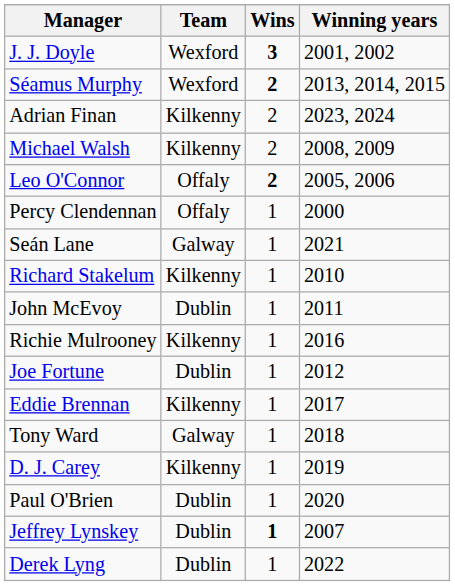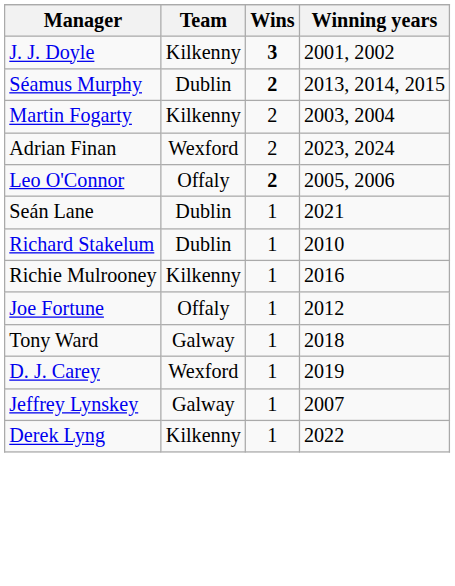 <table class="wikitable">
 <tr>
 </tr>
 <tr>
 <th>Manager</th>
 <th>Team</th>
 <th>Wins</th>
 <th>Winning years</th>
 </tr>
 <tr>
 <td> <a href='#'>J. J. Doyle</a></td>
-<td style="text-align:center">Wexford</td>
+<td style="text-align:center">Kilkenny</td>
 <td style="text-align:center;"><strong>3</strong></td>
 <td>2001, 2002</td>
 </tr>
 <tr>
 <td> <a href='#'>Séamus Murphy</a></td>
-<td style="text-align:center">Wexford</td>
+<td style="text-align:center">Dublin</td>
 <td style="text-align:center;"><strong>2</strong></td>
 <td>2013, 2014, 2015</td>
 </tr>
 <tr>
-<td> Adrian Finan</td>
+<td> <a href='#'>Martin Fogarty</a></td>
 <td style="text-align:center">Kilkenny</td>
 <td style="text-align:center;">2</td>
-<td>2023, 2024</td>
+<td>2003, 2004</td>
 </tr>
 <tr>
-<td> <a href='#'>Michael Walsh</a></td>
-<td style="text-align:center">Kilkenny</td>
+<td> Adrian Finan</td>
+<td style="text-align:center">Wexford</td>
 <td style="text-align:center;">2</td>
-<td>2008, 2009</td>
+<td>2023, 2024</td>
 </tr>
 <tr>
 <td> <a href='#'>Leo O'Connor</a></td>
 <td style="text-align:center">Offaly</td>
 <td style="text-align:center;"><strong>2</strong></td>
 <td>2005, 2006</td>
 </tr>
 <tr>
-<td> Percy Clendennan</td>
-<td style="text-align:center">Offaly</td>
-<td style="text-align:center;">1</td>
-<td>2000</td>
-</tr>
-<tr>
 <td> Seán Lane</td>
-<td style="text-align:center">Galway</td>
+<td style="text-align:center">Dublin</td>
 <td style="text-align:center;">1</td>
 <td>2021</td>
 </tr>
 <tr>
 <td> <a href='#'>Richard Stakelum</a></td>
-<td style="text-align:center">Kilkenny</td>
+<td style="text-align:center">Dublin</td>
 <td style="text-align:center;">1</td>
 <td>2010</td>
-</tr>
-<tr>
-<td> John McEvoy</td>
-<td style="text-align:center">Dublin</td>
-<td style="text-align:center;">1</td>
-<td>2011</td>
 </tr>
 <tr>
 <td> Richie Mulrooney</td>
 <td style="text-align:center">Kilkenny</td>
 <td style="text-align:center;">1</td>
 <td>2016</td>
 </tr>
 <tr>
 <td> <a href='#'>Joe Fortune</a></td>
-<td style="text-align:center">Dublin</td>
+<td style="text-align:center">Offaly</td>
 <td style="text-align:center;">1</td>
 <td>2012</td>
-</tr>
-<tr>
-<td> <a href='#'>Eddie Brennan</a></td>
-<td style="text-align:center">Kilkenny</td>
-<td style="text-align:center;">1</td>
-<td>2017</td>
 </tr>
 <tr>
 <td> Tony Ward</td>
 <td style="text-align:center">Galway</td>
 <td style="text-align:center;">1</td>
 <td>2018</td>
 </tr>
 <tr>
 <td> <a href='#'>D. J. Carey</a></td>
-<td style="text-align:center">Kilkenny</td>
+<td style="text-align:center">Wexford</td>
 <td style="text-align:center;">1</td>
 <td>2019</td>
 </tr>
 <tr>
-<td> Paul O'Brien</td>
-<td style="text-align:center">Dublin</td>
+<td> <a href='#'>Jeffrey Lynskey</a></td>
+<td style="text-align:center">Galway</td>
 <td style="text-align:center;">1</td>
-<td>2020</td>
-</tr>
-<tr>
-<td> <a href='#'>Jeffrey Lynskey</a></td>
-<td style="text-align:center">Dublin</td>
-<td style="text-align:center;"><strong>1</strong></td>
 <td>2007</td>
 </tr>
 <tr>
 <td> <a href='#'>Derek Lyng</a></td>
-<td style="text-align:center">Dublin</td>
+<td style="text-align:center">Kilkenny</td>
 <td style="text-align:center;">1</td>
 <td>2022</td>
 </tr>
 </table>
